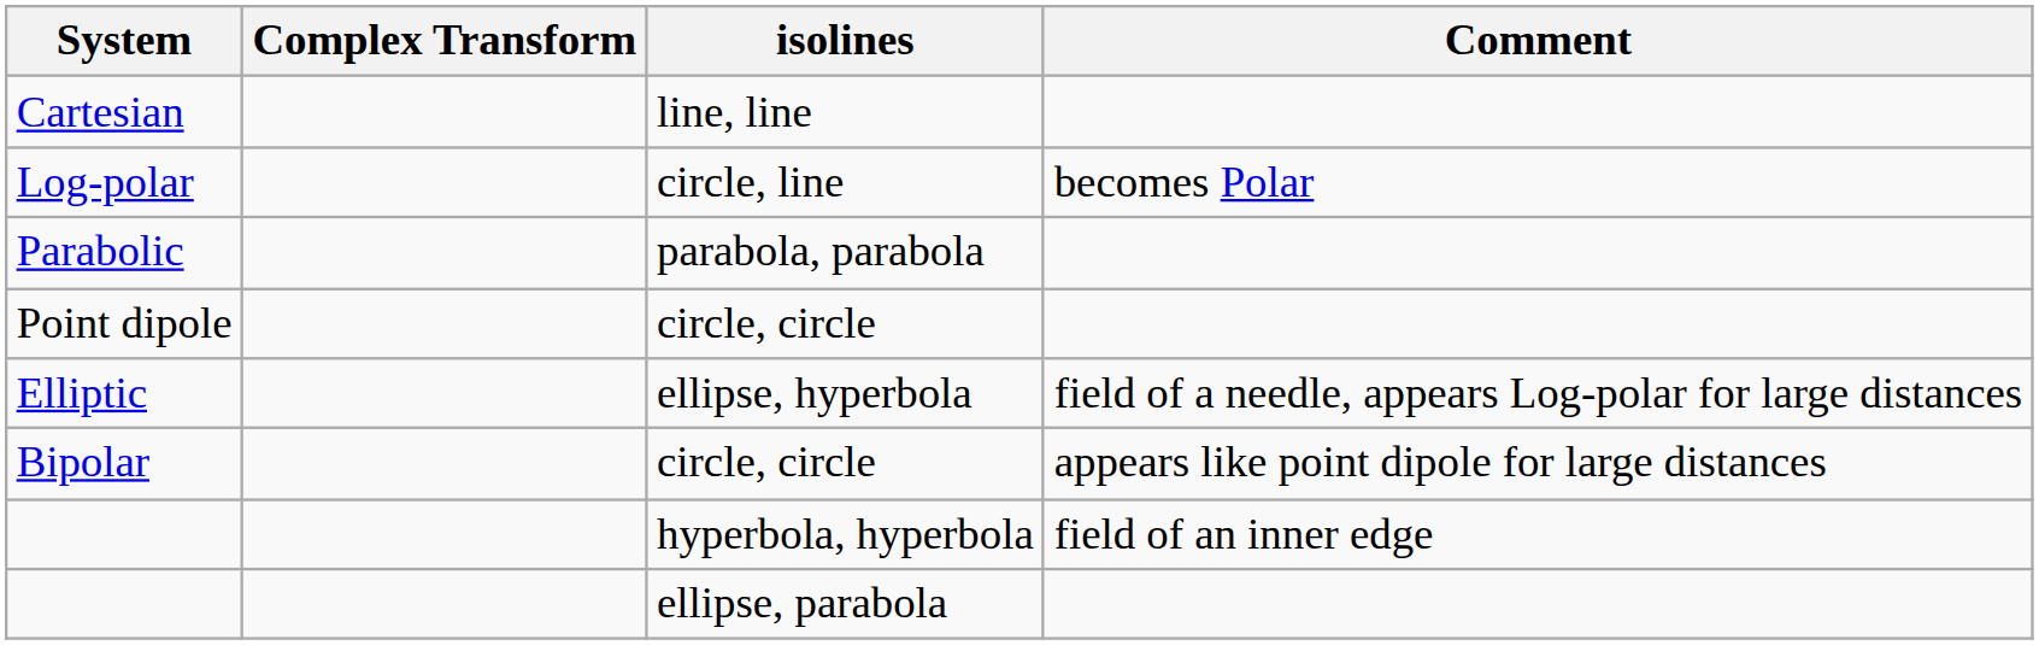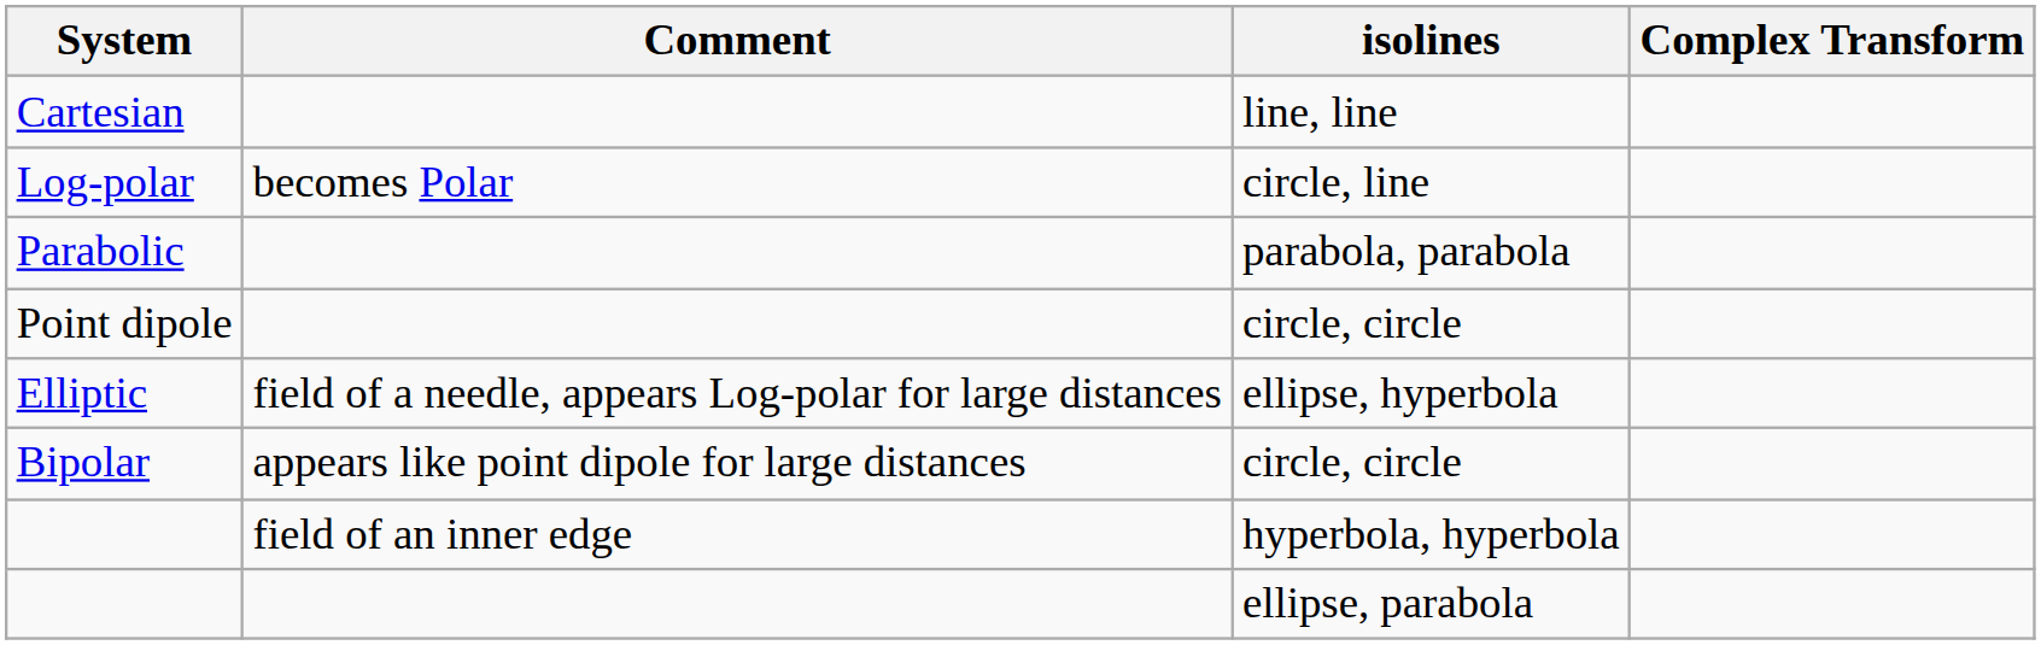 <table class="wikitable">
 <tr>
 <th>System</th>
+<th>Comment</th>
+<th> isolines</th>
 <th>Complex Transform<br></th>
-<th> isolines</th>
-<th>Comment</th>
 </tr>
 <tr>
 <td><a href='#'>Cartesian</a></td>
 <td></td>
 <td>line, line</td>
 <td></td>
 </tr>
 <tr>
 <td><a href='#'>Log-polar</a></td>
+<td> becomes <a href='#'>Polar</a></td>
+<td>circle, line</td>
 <td></td>
-<td>circle, line</td>
-<td> becomes <a href='#'>Polar</a></td>
 </tr>
 <tr>
 <td><a href='#'>Parabolic</a></td>
 <td></td>
 <td>parabola, parabola</td>
 <td></td>
 </tr>
 <tr>
 <td>Point dipole</td>
 <td></td>
 <td>circle, circle</td>
 <td></td>
 </tr>
 <tr>
 <td><a href='#'>Elliptic</a></td>
+<td>field of a needle, appears Log-polar for large distances</td>
+<td>ellipse, hyperbola</td>
 <td></td>
-<td>ellipse, hyperbola</td>
-<td>field of a needle, appears Log-polar for large distances</td>
 </tr>
 <tr>
 <td><a href='#'>Bipolar</a></td>
+<td>appears like point dipole for large distances</td>
+<td>circle, circle</td>
 <td></td>
-<td>circle, circle</td>
-<td>appears like point dipole for large distances</td>
 </tr>
 <tr>
 <td></td>
+<td>field of an inner edge</td>
+<td>hyperbola, hyperbola</td>
 <td></td>
-<td>hyperbola, hyperbola</td>
-<td>field of an inner edge</td>
 </tr>
 <tr>
 <td></td>
 <td></td>
 <td>ellipse, parabola</td>
 <td></td>
 </tr>
 </table>
